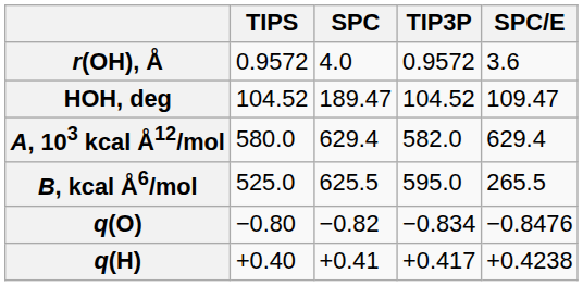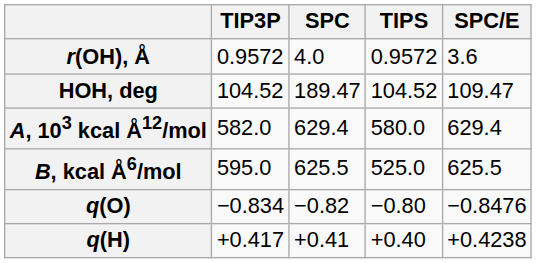 <table class="wikitable">
 <tr>
 <th></th>
+<th>TIP3P</th>
+<th>SPC</th>
 <th>TIPS</th>
-<th>SPC</th>
-<th>TIP3P</th>
 <th>SPC/E</th>
 </tr>
 <tr>
 <th><em>r</em>(OH), Å</th>
 <td>0.9572</td>
 <td>4.0</td>
 <td>0.9572</td>
 <td>3.6</td>
 </tr>
 <tr>
 <th>HOH, deg</th>
 <td>104.52</td>
 <td>189.47</td>
 <td>104.52</td>
 <td>109.47</td>
 </tr>
 <tr>
 <th><em>A</em>, 10<sup>3</sup> kcal Å<sup>12</sup>/mol</th>
+<td>582.0</td>
+<td>629.4</td>
 <td>580.0</td>
-<td>629.4</td>
-<td>582.0</td>
 <td>629.4</td>
 </tr>
 <tr>
 <th><em>B</em>, kcal Å<sup>6</sup>/mol</th>
+<td>595.0</td>
+<td>625.5</td>
 <td>525.0</td>
 <td>625.5</td>
-<td>595.0</td>
-<td>265.5</td>
 </tr>
 <tr>
 <th><em>q</em>(O)</th>
+<td>−0.834</td>
+<td>−0.82</td>
 <td>−0.80</td>
-<td>−0.82</td>
-<td>−0.834</td>
 <td>−0.8476</td>
 </tr>
 <tr>
 <th><em>q</em>(H)</th>
+<td>+0.417</td>
+<td>+0.41</td>
 <td>+0.40</td>
-<td>+0.41</td>
-<td>+0.417</td>
 <td>+0.4238</td>
 </tr>
 </table>
